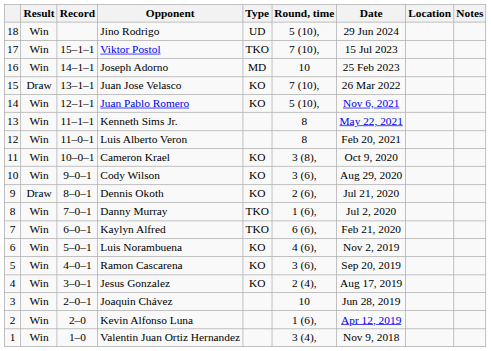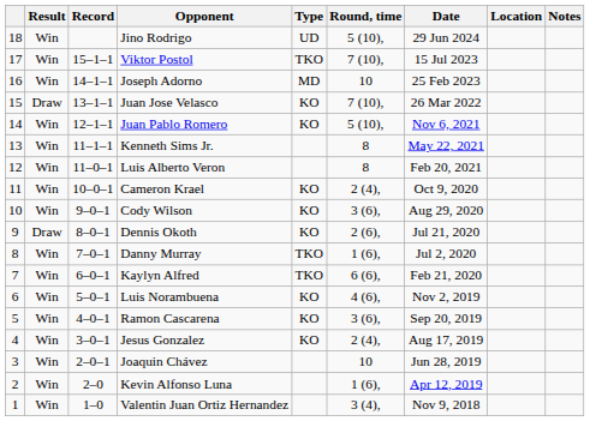 <table class="wikitable" style="text-align:center">
 <tr>
 <th></th>
 <th>Result</th>
 <th>Record</th>
 <th>Opponent</th>
 <th>Type</th>
 <th>Round, time</th>
 <th>Date</th>
 <th>Location</th>
 <th>Notes</th>
 </tr>
 <tr>
 <td>18</td>
 <td>Win</td>
 <td></td>
 <td align="left">Jino Rodrigo</td>
 <td>UD</td>
 <td>5 (10), </td>
 <td>29 Jun 2024</td>
 <td align="left"></td>
 <td></td>
 </tr>
 <tr>
 <td>17</td>
 <td>Win</td>
 <td>15–1–1</td>
 <td align="left"><a href='#'>Viktor Postol</a></td>
 <td>TKO</td>
 <td>7 (10), </td>
 <td>15 Jul 2023</td>
 <td align="left"></td>
 <td></td>
 </tr>
 <tr>
 <td>16</td>
 <td>Win</td>
 <td>14–1–1</td>
 <td align="left">Joseph Adorno</td>
 <td>MD</td>
 <td>10</td>
 <td>25 Feb 2023</td>
 <td align="left"></td>
 <td></td>
 </tr>
 <tr>
 <td>15</td>
 <td>Draw</td>
 <td>13–1–1</td>
 <td align="left">Juan Jose Velasco</td>
 <td>KO</td>
 <td>7 (10), </td>
 <td>26 Mar 2022</td>
 <td align="left"></td>
 <td></td>
 </tr>
 <tr>
 <td>14</td>
 <td>Win</td>
 <td>12–1–1</td>
 <td align="left"><a href='#'>Juan Pablo Romero</a></td>
 <td>KO</td>
 <td>5 (10), </td>
 <td><a href='#'>Nov 6, 2021</a></td>
 <td align="left"></td>
 <td></td>
 </tr>
 <tr>
 <td>13</td>
 <td>Win</td>
 <td>11–1–1</td>
 <td align="left">Kenneth Sims Jr.</td>
 <td></td>
 <td>8</td>
 <td><a href='#'>May 22, 2021</a></td>
 <td align="left"></td>
 <td align="left"></td>
 </tr>
 <tr>
 <td>12</td>
 <td>Win</td>
 <td>11–0–1</td>
 <td align="left">Luis Alberto Veron</td>
 <td></td>
 <td>8</td>
 <td>Feb 20, 2021</td>
 <td align="left"></td>
 <td></td>
 </tr>
 <tr>
 <td>11</td>
 <td>Win</td>
 <td>10–0–1</td>
 <td align="left">Cameron Krael</td>
 <td>KO</td>
-<td>3 (8), </td>
+<td>2 (4), </td>
 <td>Oct 9, 2020</td>
 <td align="left"></td>
 <td></td>
 </tr>
 <tr>
 <td>10</td>
 <td>Win</td>
 <td>9–0–1</td>
 <td align="left">Cody Wilson</td>
 <td>KO</td>
 <td>3 (6), </td>
 <td>Aug 29, 2020</td>
 <td align="left"></td>
 <td></td>
 </tr>
 <tr>
 <td>9</td>
 <td>Draw</td>
 <td>8–0–1</td>
 <td align="left">Dennis Okoth</td>
 <td>KO</td>
 <td>2 (6), </td>
 <td>Jul 21, 2020</td>
 <td align="left"></td>
 <td></td>
 </tr>
 <tr>
 <td>8</td>
 <td>Win</td>
 <td>7–0–1</td>
 <td align="left">Danny Murray</td>
 <td>TKO</td>
 <td>1 (6), </td>
 <td>Jul 2, 2020</td>
 <td align="left"></td>
 <td></td>
 </tr>
 <tr>
 <td>7</td>
 <td>Win</td>
 <td>6–0–1</td>
 <td align="left">Kaylyn Alfred</td>
 <td>TKO</td>
 <td>6 (6), </td>
 <td>Feb 21, 2020</td>
 <td align="left"></td>
 <td></td>
 </tr>
 <tr>
 <td>6</td>
 <td>Win</td>
 <td>5–0–1</td>
 <td align="left">Luis Norambuena</td>
 <td>KO</td>
 <td>4 (6), </td>
 <td>Nov 2, 2019</td>
 <td align="left"></td>
 <td></td>
 </tr>
 <tr>
 <td>5</td>
 <td>Win</td>
 <td>4–0–1</td>
 <td align="left">Ramon Cascarena</td>
 <td>KO</td>
 <td>3 (6), </td>
 <td>Sep 20, 2019</td>
 <td align="left"></td>
 <td></td>
 </tr>
 <tr>
 <td>4</td>
 <td>Win</td>
 <td>3–0–1</td>
 <td align="left">Jesus Gonzalez</td>
 <td>KO</td>
 <td>2 (4), </td>
 <td>Aug 17, 2019</td>
 <td align="left"></td>
 <td></td>
 </tr>
 <tr>
 <td>3</td>
 <td>Win</td>
 <td>2–0–1</td>
 <td align="left">Joaquin Chávez</td>
 <td></td>
 <td>10</td>
 <td>Jun 28, 2019</td>
 <td align="left"></td>
 <td></td>
 </tr>
 <tr>
 <td>2</td>
 <td>Win</td>
 <td>2–0</td>
 <td align="left">Kevin Alfonso Luna</td>
 <td></td>
 <td>1 (6), </td>
 <td><a href='#'>Apr 12, 2019</a></td>
 <td align="left"></td>
 <td></td>
 </tr>
 <tr>
 <td>1</td>
 <td>Win</td>
 <td>1–0</td>
 <td align="left">Valentin Juan Ortiz Hernandez</td>
 <td></td>
 <td>3 (4), </td>
 <td>Nov 9, 2018</td>
 <td align="left"></td>
 <td></td>
 </tr>
 </table>
